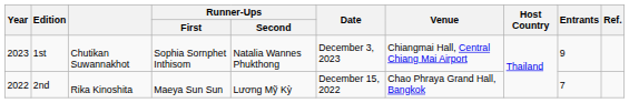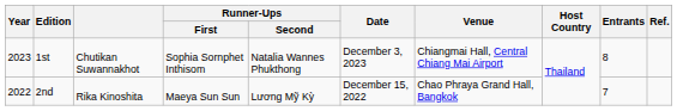 <table class="wikitable" style="font-size: 85%;">
 <tr>
 <th rowspan="2">Year</th>
 <th rowspan="2">Edition</th>
 <th rowspan="2"></th>
 <th colspan="2">Runner-Ups</th>
 <th rowspan="2">Date</th>
 <th rowspan="2">Venue</th>
 <th rowspan="2">Host Country</th>
 <th rowspan="2">Entrants</th>
 <th rowspan="2">Ref.</th>
 </tr>
 <tr>
 <th>First</th>
 <th>Second</th>
 </tr>
 <tr>
 <td>2023</td>
 <td>1st</td>
 <td><br>Chutikan Suwannakhot</td>
 <td><br>Sophia Sornphet Inthisom</td>
 <td><br>Natalia Wannes Phukthong</td>
 <td>December 3, 2023</td>
 <td>Chiangmai Hall, <a href='#'>Central Chiang Mai Airport</a></td>
 <td rowspan="2"><a href='#'>Thailand</a></td>
-<td>9</td>
+<td>8</td>
 <td></td>
 </tr>
 <tr>
 <td>2022</td>
 <td>2nd</td>
 <td><br>Rika Kinoshita</td>
 <td><br>Maeya Sun Sun</td>
 <td><br>Lương Mỹ Kỳ</td>
 <td>December 15, 2022</td>
 <td>Chao Phraya Grand Hall, <a href='#'>Bangkok</a></td>
 <td>7</td>
 <td></td>
 </tr>
 </table>
